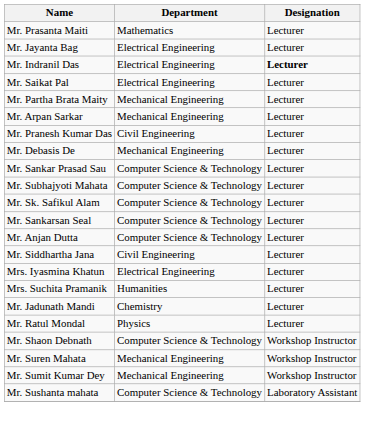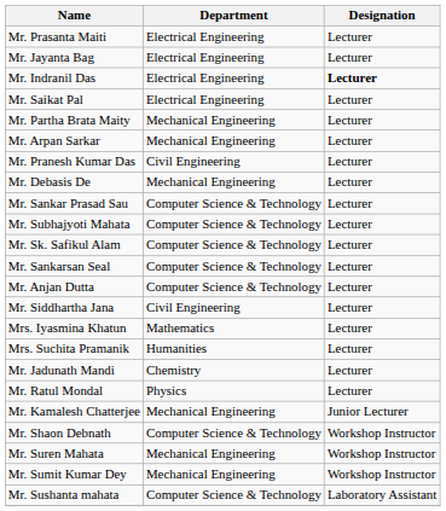 <table class="wikitable">
 <tr>
 <th>Name</th>
 <th>Department</th>
 <th>Designation</th>
 </tr>
 <tr>
 <td>Mr. Prasanta Maiti</td>
-<td>Mathematics</td>
+<td>Electrical Engineering</td>
 <td>Lecturer</td>
 </tr>
 <tr>
 <td>Mr. Jayanta Bag</td>
 <td>Electrical Engineering</td>
 <td>Lecturer</td>
 </tr>
 <tr>
 <td>Mr. Indranil Das</td>
 <td>Electrical Engineering</td>
 <td><strong>Lecturer</strong></td>
 </tr>
 <tr>
 <td>Mr. Saikat Pal</td>
 <td>Electrical Engineering</td>
 <td>Lecturer</td>
 </tr>
 <tr>
 <td>Mr. Partha Brata Maity</td>
 <td>Mechanical Engineering</td>
 <td>Lecturer</td>
 </tr>
 <tr>
 <td>Mr. Arpan Sarkar</td>
 <td>Mechanical Engineering</td>
 <td>Lecturer</td>
 </tr>
 <tr>
 <td>Mr. Pranesh Kumar  Das</td>
 <td>Civil Engineering</td>
 <td>Lecturer</td>
 </tr>
 <tr>
 <td>Mr. Debasis De</td>
 <td>Mechanical Engineering</td>
 <td>Lecturer</td>
 </tr>
 <tr>
 <td>Mr. Sankar Prasad Sau</td>
 <td>Computer Science & Technology</td>
 <td>Lecturer</td>
 </tr>
 <tr>
 <td>Mr. Subhajyoti Mahata</td>
 <td>Computer Science & Technology</td>
 <td>Lecturer</td>
 </tr>
 <tr>
 <td>Mr. Sk. Safikul Alam</td>
 <td>Computer Science & Technology</td>
 <td>Lecturer</td>
 </tr>
 <tr>
 <td>Mr. Sankarsan Seal</td>
 <td>Computer Science & Technology</td>
 <td>Lecturer</td>
 </tr>
 <tr>
 <td>Mr. Anjan Dutta</td>
 <td>Computer Science & Technology</td>
 <td>Lecturer</td>
 </tr>
 <tr>
 <td>Mr. Siddhartha Jana</td>
 <td>Civil Engineering</td>
 <td>Lecturer</td>
 </tr>
 <tr>
 <td>Mrs. Iyasmina Khatun</td>
-<td>Electrical Engineering</td>
+<td>Mathematics</td>
 <td>Lecturer</td>
 </tr>
 <tr>
 <td>Mrs. Suchita Pramanik</td>
 <td>Humanities</td>
 <td>Lecturer</td>
 </tr>
 <tr>
 <td>Mr. Jadunath Mandi</td>
 <td>Chemistry</td>
 <td>Lecturer</td>
 </tr>
 <tr>
 <td>Mr. Ratul Mondal</td>
 <td>Physics</td>
 <td>Lecturer</td>
+</tr>
+<tr>
+<td>Mr. Kamalesh Chatterjee</td>
+<td>Mechanical Engineering</td>
+<td>Junior Lecturer</td>
 </tr>
 <tr>
 <td>Mr. Shaon Debnath</td>
 <td>Computer Science & Technology</td>
 <td>Workshop Instructor</td>
 </tr>
 <tr>
 <td>Mr. Suren Mahata</td>
 <td>Mechanical Engineering</td>
 <td>Workshop Instructor</td>
 </tr>
 <tr>
 <td>Mr. Sumit Kumar Dey</td>
 <td>Mechanical Engineering</td>
 <td>Workshop Instructor</td>
 </tr>
 <tr>
 <td>Mr. Sushanta mahata</td>
 <td>Computer Science & Technology</td>
 <td>Laboratory Assistant</td>
 </tr>
 <tr>
 </tr>
 </table>
